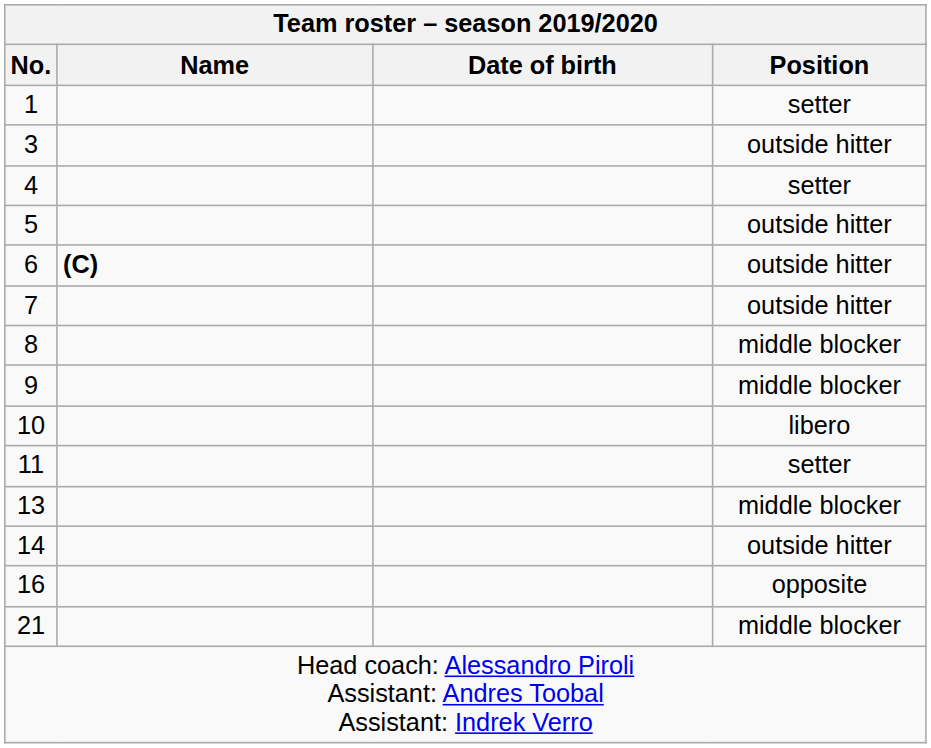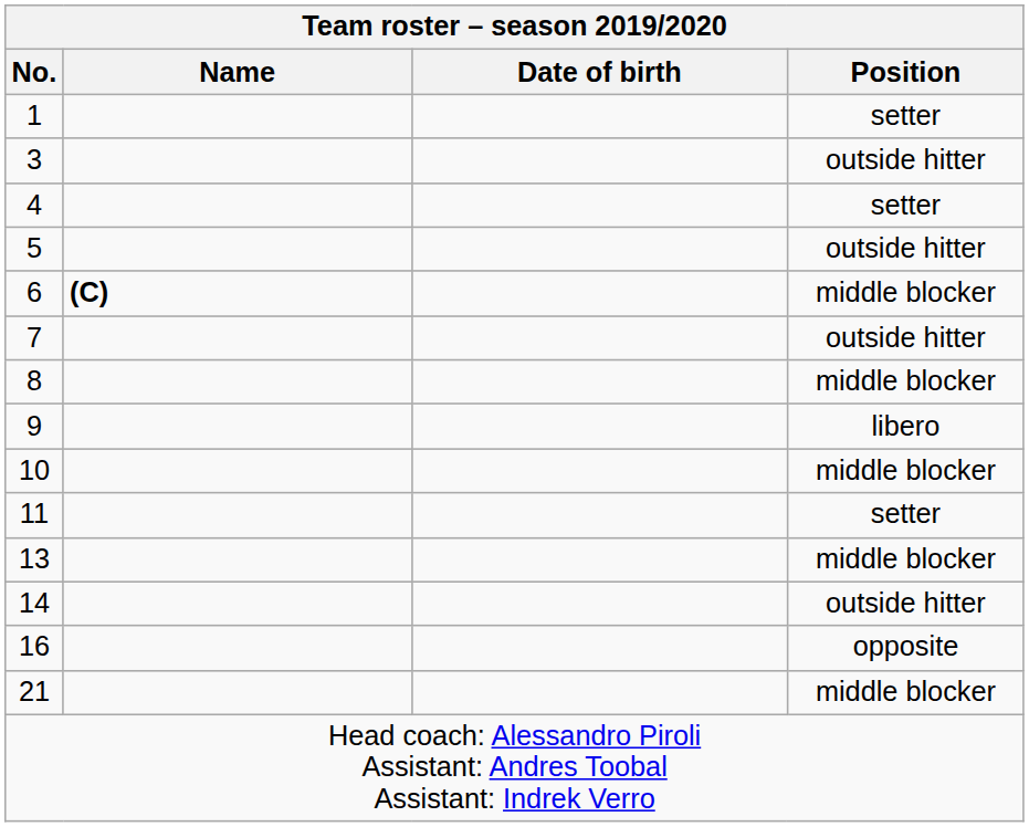 <table class="wikitable collapsible collapsed sortable" style="font-size:100%; text-align:center;">
 <tr>
 <th colspan=6>Team roster – season 2019/2020</th>
 </tr>
 <tr>
 <th>No.</th>
 <th style="width:12em">Name</th>
 <th style="width:13em">Date of birth</th>
 <th style="width:8em">Position</th>
 </tr>
 <tr>
 <td>1</td>
 <td align=left> </td>
 <td align=right></td>
 <td>setter</td>
 </tr>
 <tr>
 <td>3</td>
 <td align=left> </td>
 <td align=right></td>
 <td>outside hitter</td>
 </tr>
 <tr>
 <td>4</td>
 <td align=left> </td>
 <td align=right></td>
 <td>setter</td>
 </tr>
 <tr>
 <td>5</td>
 <td align=left> </td>
 <td align=right></td>
 <td>outside hitter</td>
 </tr>
 <tr>
 <td>6</td>
 <td align=left><strong>  (C)</strong></td>
 <td align=right></td>
-<td>outside hitter</td>
+<td>middle blocker</td>
 </tr>
 <tr>
 <td>7</td>
 <td align=left> </td>
 <td align=right></td>
 <td>outside hitter</td>
 </tr>
 <tr>
 <td>8</td>
 <td align=left> </td>
 <td align=right></td>
 <td>middle blocker</td>
 </tr>
 <tr>
 <td>9</td>
 <td align=left> </td>
 <td align=right></td>
-<td>middle blocker</td>
+<td>libero</td>
 </tr>
 <tr>
 <td>10</td>
 <td align=left> </td>
 <td align=right></td>
-<td>libero</td>
+<td>middle blocker</td>
 </tr>
 <tr>
 <td>11</td>
 <td align=left> </td>
 <td align=right></td>
 <td>setter</td>
 </tr>
 <tr>
 <td>13</td>
 <td align=left> </td>
 <td align=right></td>
 <td>middle blocker</td>
 </tr>
 <tr>
 <td>14</td>
 <td align=left> </td>
 <td align=right></td>
 <td>outside hitter</td>
 </tr>
 <tr>
 <td>16</td>
 <td align=left> </td>
 <td align=right></td>
 <td>opposite</td>
 </tr>
 <tr>
 <td>21</td>
 <td align=left> </td>
 <td align=right></td>
 <td>middle blocker</td>
 </tr>
 <tr>
 <td colspan=4>Head coach:   <a href='#'>Alessandro Piroli</a><br>Assistant:  <a href='#'>Andres Toobal</a><br>Assistant:  <a href='#'>Indrek Verro</a></td>
 </tr>
 </table>
